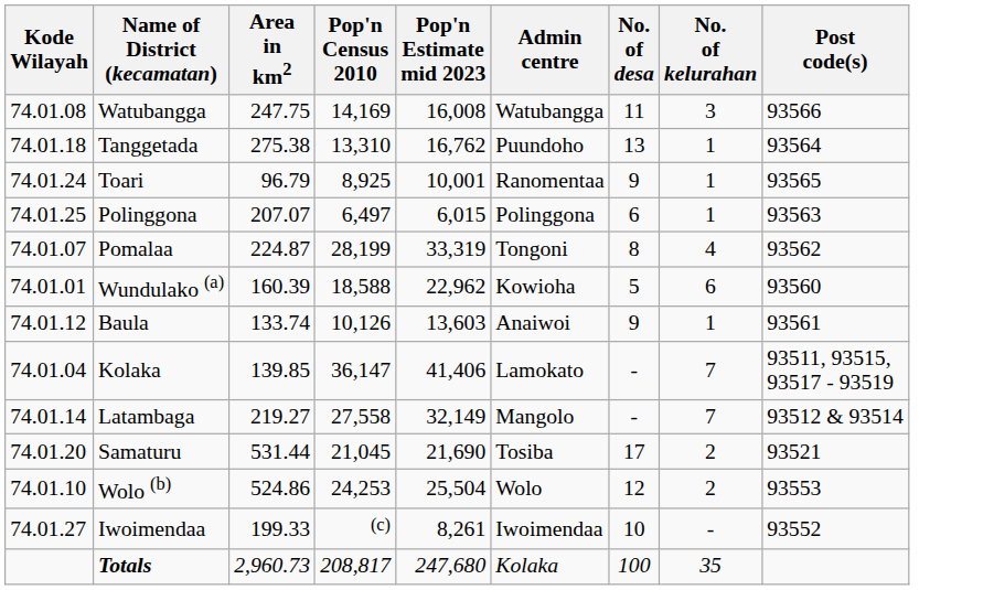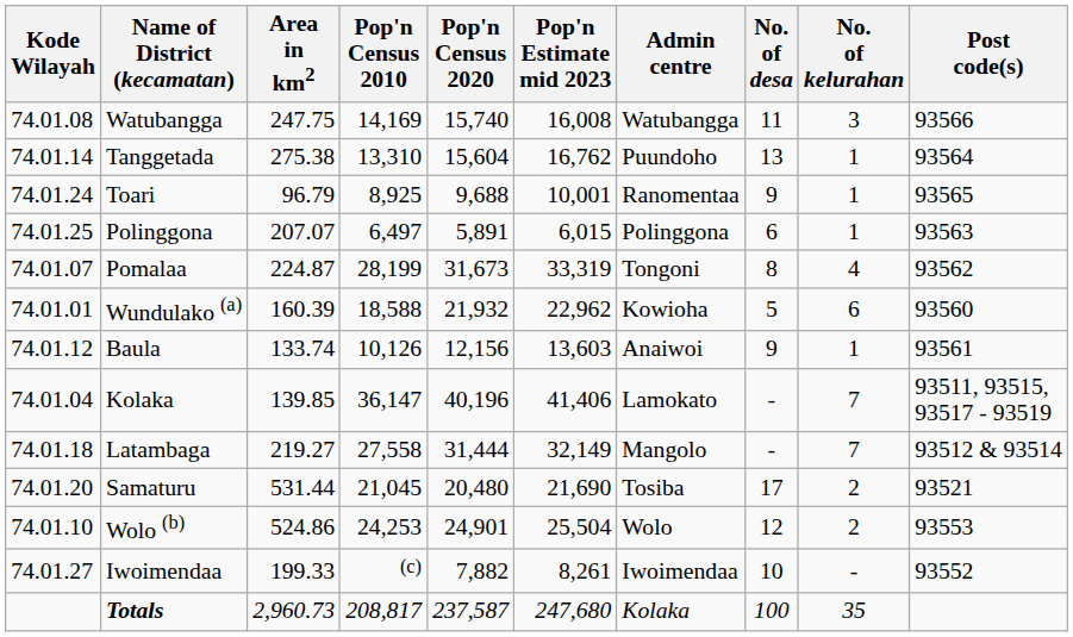 <table class="sortable wikitable">
 <tr>
 <th>Kode <br>Wilayah</th>
 <th>Name of<br>District<br>(<em>kecamatan</em>)</th>
 <th>Area<br>in <br>km<sup>2</sup></th>
 <th>Pop'n<br>Census<br>2010</th>
+<th>Pop'n<br>Census<br>2020</th>
 <th>Pop'n<br>Estimate<br>mid 2023</th>
 <th>Admin<br>centre</th>
 <th>No.<br>of<br><em>desa</em></th>
 <th>No.<br>of<br><em>kelurahan</em></th>
 <th>Post<br>code(s)</th>
 </tr>
 <tr>
 <td>74.01.08</td>
 <td>Watubangga</td>
 <td align="right">247.75</td>
 <td align="right">14,169</td>
+<td align="right">15,740</td>
 <td align="right">16,008</td>
 <td>Watubangga</td>
 <td align="center">11</td>
 <td align="center">3</td>
 <td>93566</td>
 </tr>
 <tr>
-<td>74.01.18</td>
+<td>74.01.14</td>
 <td>Tanggetada</td>
 <td align="right">275.38</td>
 <td align="right">13,310</td>
+<td align="right">15,604</td>
 <td align="right">16,762</td>
 <td>Puundoho</td>
 <td align="center">13</td>
 <td align="center">1</td>
 <td>93564</td>
 </tr>
 <tr>
 <td>74.01.24</td>
 <td>Toari</td>
 <td align="right">96.79</td>
 <td align="right">8,925</td>
+<td align="right">9,688</td>
 <td align="right">10,001</td>
 <td>Ranomentaa</td>
 <td align="center">9</td>
 <td align="center">1</td>
 <td>93565</td>
 </tr>
 <tr>
 <td>74.01.25</td>
 <td>Polinggona</td>
 <td align="right">207.07</td>
 <td align="right">6,497</td>
+<td align="right">5,891</td>
 <td align="right">6,015</td>
 <td>Polinggona</td>
 <td align="center">6</td>
 <td align="center">1</td>
 <td>93563</td>
 </tr>
 <tr>
 <td>74.01.07</td>
 <td>Pomalaa</td>
 <td align="right">224.87</td>
 <td align="right">28,199</td>
+<td align="right">31,673</td>
 <td align="right">33,319</td>
 <td>Tongoni</td>
 <td align="center">8</td>
 <td align="center">4</td>
 <td>93562</td>
 </tr>
 <tr>
 <td>74.01.01</td>
 <td>Wundulako <sup>(a)</sup></td>
 <td align="right">160.39</td>
 <td align="right">18,588</td>
+<td align="right">21,932</td>
 <td align="right">22,962</td>
 <td>Kowioha</td>
 <td align="center">5</td>
 <td align="center">6</td>
 <td>93560</td>
 </tr>
 <tr>
 <td>74.01.12</td>
 <td>Baula</td>
 <td align="right">133.74</td>
 <td align="right">10,126</td>
+<td align="right">12,156</td>
 <td align="right">13,603</td>
 <td>Anaiwoi</td>
 <td align="center">9</td>
 <td align="center">1</td>
 <td>93561</td>
 </tr>
 <tr>
 <td>74.01.04</td>
 <td>Kolaka</td>
 <td align="right">139.85</td>
 <td align="right">36,147</td>
+<td align="right">40,196</td>
 <td align="right">41,406</td>
 <td>Lamokato</td>
 <td align="center">-</td>
 <td align="center">7</td>
 <td>93511, 93515,<br>93517 - 93519</td>
 </tr>
 <tr>
-<td>74.01.14</td>
+<td>74.01.18</td>
 <td>Latambaga</td>
 <td align="right">219.27</td>
 <td align="right">27,558</td>
+<td align="right">31,444</td>
 <td align="right">32,149</td>
 <td>Mangolo</td>
 <td align="center">-</td>
 <td align="center">7</td>
 <td>93512 & 93514</td>
 </tr>
 <tr>
 <td>74.01.20</td>
 <td>Samaturu</td>
 <td align="right">531.44</td>
 <td align="right">21,045</td>
+<td align="right">20,480</td>
 <td align="right">21,690</td>
 <td>Tosiba</td>
 <td align="center">17</td>
 <td align="center">2</td>
 <td>93521</td>
 </tr>
 <tr>
 <td>74.01.10</td>
 <td>Wolo <sup>(b)</sup></td>
 <td align="right">524.86</td>
 <td align="right">24,253</td>
+<td align="right">24,901</td>
 <td align="right">25,504</td>
 <td>Wolo</td>
 <td align="center">12</td>
 <td align="center">2</td>
 <td>93553</td>
 </tr>
 <tr>
 <td>74.01.27</td>
 <td>Iwoimendaa</td>
 <td align="right">199.33</td>
 <td align="right"><sup>(c)</sup></td>
+<td align="right">7,882</td>
 <td align="right">8,261</td>
 <td>Iwoimendaa</td>
 <td align="center">10</td>
 <td align="center">-</td>
 <td>93552</td>
 </tr>
 <tr>
 <td></td>
 <td><strong><em>Totals</em></strong></td>
 <td align="right"><em>2,960.73</em></td>
 <td align="right"><em>208,817</em></td>
+<td align="right"><em>237,587</em></td>
 <td align="right"><em>247,680</em></td>
 <td><em>Kolaka</em></td>
 <td align="center"><em>100</em></td>
 <td align="center"><em>35</em></td>
 <td></td>
 </tr>
 </table>
